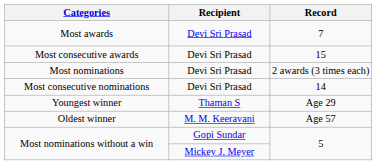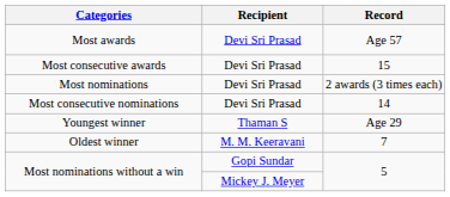 <table class="wikitable" style="text-align: center">
 <tr>
 <th width="25"><strong><a href='#'>Categories</a></strong></th>
 <th width="100">Recipient</th>
 <th>Record</th>
 </tr>
 <tr style="height:2.5em;">
 <td width="250">Most awards</td>
 <td width="150"><a href='#'>Devi Sri Prasad</a></td>
-<td>7</td>
+<td>Age 57</td>
 </tr>
 <tr>
 <td>Most consecutive awards</td>
 <td>Devi Sri Prasad</td>
 <td>15</td>
 </tr>
 <tr>
 <td>Most nominations</td>
 <td>Devi Sri Prasad</td>
 <td>2 awards (3 times each)</td>
 </tr>
 <tr>
 <td>Most consecutive nominations</td>
 <td>Devi Sri Prasad</td>
 <td>14</td>
 </tr>
 <tr>
 <td>Youngest winner</td>
 <td><a href='#'>Thaman S</a></td>
 <td>Age 29</td>
 </tr>
 <tr>
 <td>Oldest winner</td>
 <td><a href='#'>M. M. Keeravani</a></td>
-<td>Age 57</td>
+<td>7</td>
 </tr>
 <tr>
 <td rowspan="2">Most nominations without a win</td>
 <td><a href='#'>Gopi Sundar</a></td>
 <td rowspan="2">5</td>
 </tr>
 <tr>
 <td><a href='#'>Mickey J. Meyer</a></td>
 </tr>
 </table>
